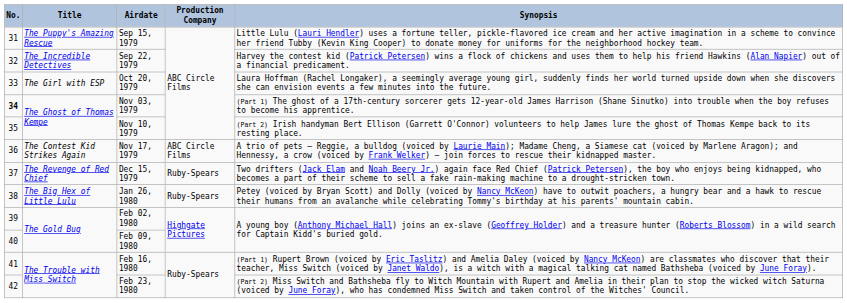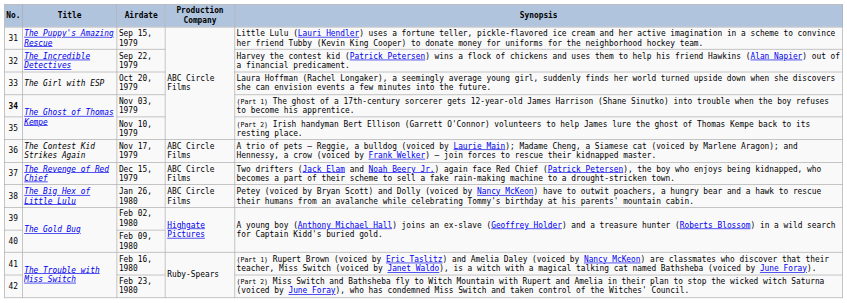 <table class="wikitable" style="font-size:90%;">
 <tr>
 <th style="background:#B0C4DE;">No.</th>
 <th style="background:#B0C4DE;">Title</th>
 <th style="background:#B0C4DE;">Airdate</th>
 <th style="background:#B0C4DE;">Production Company</th>
 <th style="background:#B0C4DE;">Synopsis</th>
 </tr>
 <tr>
 <td align="center">31</td>
 <td><em><a href='#'>The Puppy's Amazing Rescue</a></em></td>
 <td>Sep 15, 1979</td>
 <td rowspan=5>ABC Circle Films</td>
 <td>Little Lulu (<a href='#'>Lauri Hendler</a>) uses a fortune teller, pickle-flavored ice cream and her active imagination in a scheme to convince her friend Tubby (Kevin King Cooper) to donate money for uniforms for the neighborhood hockey team.</td>
 </tr>
 <tr>
 <td align="center">32</td>
 <td><em><a href='#'>The Incredible Detectives</a></em></td>
 <td>Sep 22, 1979</td>
 <td>Harvey the contest kid (<a href='#'>Patrick Petersen</a>) wins a flock of chickens and uses them to help his friend Hawkins (<a href='#'>Alan Napier</a>) out of a financial predicament.</td>
 </tr>
 <tr>
 <td align="center">33</td>
 <td><em>The Girl with ESP</em></td>
 <td>Oct 20, 1979</td>
 <td>Laura Hoffman (Rachel Longaker), a seemingly average young girl, suddenly finds her world turned upside down when she discovers she can envision events a few minutes into the future.</td>
 </tr>
 <tr>
 <td align="center"><strong>34</strong></td>
 <td rowspan=2><em><a href='#'>The Ghost of Thomas Kempe</a></em></td>
 <td>Nov 03, 1979</td>
 <td><small>(Part 1)</small> The ghost of a 17th-century sorcerer gets 12-year-old James Harrison (Shane Sinutko) into trouble when the boy refuses to become his apprentice.</td>
 </tr>
 <tr>
 <td align="center">35</td>
 <td>Nov 10, 1979</td>
 <td><small>(Part 2)</small> Irish handyman Bert Ellison (Garrett O'Connor) volunteers to help James lure the ghost of Thomas Kempe back to its resting place.</td>
 </tr>
 <tr>
 <td align="center">36</td>
 <td><em>The Contest Kid Strikes Again</em></td>
 <td>Nov 17, 1979</td>
 <td>ABC Circle Films</td>
 <td>A trio of pets – Reggie, a bulldog (voiced by <a href='#'>Laurie Main</a>); Madame Cheng, a Siamese cat (voiced by Marlene Aragon); and Hennessy, a crow (voiced by <a href='#'>Frank Welker</a>) – join forces to rescue their kidnapped master.</td>
 </tr>
 <tr>
 <td align="center">37</td>
 <td><em><a href='#'>The Revenge of Red Chief</a></em></td>
 <td>Dec 15, 1979</td>
-<td>Ruby-Spears</td>
+<td>ABC Circle Films</td>
 <td>Two drifters (<a href='#'>Jack Elam</a> and <a href='#'>Noah Beery Jr.</a>) again face Red Chief (<a href='#'>Patrick Petersen</a>), the boy who enjoys being kidnapped, who becomes a part of their scheme to sell a fake rain-making machine to a drought-stricken town.</td>
 </tr>
 <tr>
 <td align="center">38</td>
 <td><em><a href='#'>The Big Hex of Little Lulu</a></em></td>
 <td>Jan 26, 1980</td>
-<td>Ruby-Spears</td>
+<td>ABC Circle Films</td>
 <td>Petey (voiced by Bryan Scott) and Dolly (voiced by <a href='#'>Nancy McKeon</a>) have to outwit poachers, a hungry bear and a hawk to rescue their humans from an avalanche while celebrating Tommy's birthday at his parents' mountain cabin.</td>
 </tr>
 <tr>
 <td align="center">39</td>
 <td rowspan=2><em><a href='#'>The Gold Bug</a></em></td>
 <td>Feb 02, 1980</td>
 <td rowspan=2><a href='#'>Highgate Pictures</a></td>
 <td rowspan=2>A young boy (<a href='#'>Anthony Michael Hall</a>) joins an ex-slave (<a href='#'>Geoffrey Holder</a>) and a treasure hunter (<a href='#'>Roberts Blossom</a>) in a wild search for Captain Kidd's buried gold.</td>
 </tr>
 <tr>
 <td align="center">40</td>
 <td>Feb 09, 1980</td>
 </tr>
 <tr>
 <td align="center">41</td>
 <td rowspan=2><em><a href='#'>The Trouble with Miss Switch</a></em></td>
 <td>Feb 16, 1980</td>
 <td rowspan=2>Ruby-Spears</td>
 <td><small>(Part 1)</small> Rupert Brown (voiced by <a href='#'>Eric Taslitz</a>) and Amelia Daley (voiced by <a href='#'>Nancy McKeon</a>) are classmates who discover that their teacher, Miss Switch (voiced by <a href='#'>Janet Waldo</a>), is a witch with a magical talking cat named Bathsheba (voiced by <a href='#'>June Foray</a>).</td>
 </tr>
 <tr>
 <td align="center">42</td>
 <td>Feb 23, 1980</td>
 <td><small>(Part 2)</small> Miss Switch and Bathsheba fly to Witch Mountain with Rupert and Amelia in their plan to stop the wicked witch Saturna (voiced by <a href='#'>June Foray</a>), who has condemned Miss Switch and taken control of the Witches' Council.</td>
 </tr>
 </table>
